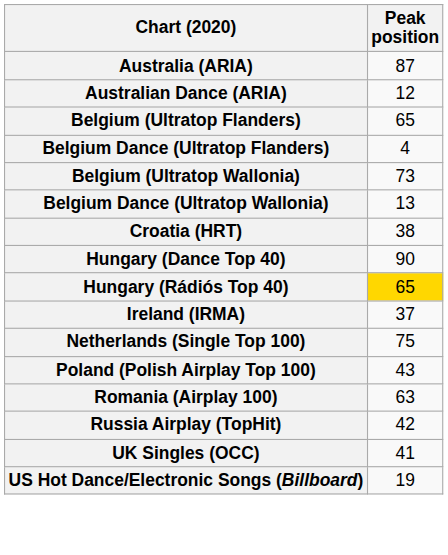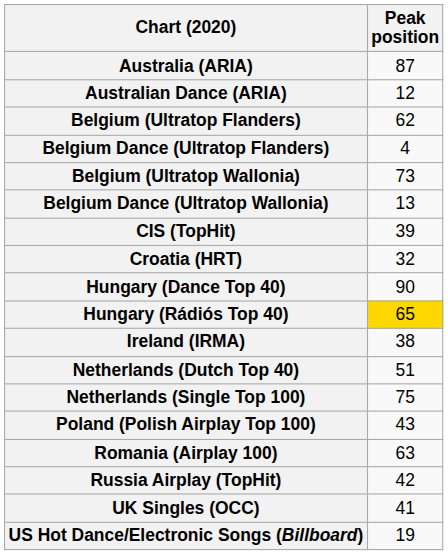 <table class="wikitable sortable plainrowheaders" style="text-align:center">
 <tr>
 <th scope="col">Chart (2020)</th>
 <th scope="col">Peak<br>position</th>
 </tr>
 <tr>
 <th scope="row">Australia (ARIA)</th>
 <td>87</td>
 </tr>
 <tr>
 <th scope="row">Australian Dance (ARIA)</th>
 <td>12</td>
 </tr>
 <tr>
 <th scope="row">Belgium (Ultratop Flanders)</th>
-<td>65</td>
+<td>62</td>
 </tr>
 <tr>
 <th scope="row">Belgium Dance (Ultratop Flanders)</th>
 <td>4</td>
 </tr>
 <tr>
 <th scope="row">Belgium (Ultratop Wallonia)</th>
 <td>73</td>
 </tr>
 <tr>
 <th scope="row">Belgium Dance (Ultratop Wallonia)</th>
 <td>13</td>
 </tr>
 <tr>
+<th scope="row">CIS (TopHit)</th>
+<td>39</td>
+</tr>
+<tr>
 <th scope="row">Croatia (HRT)</th>
-<td>38</td>
+<td>32</td>
 </tr>
 <tr>
 <th scope="row">Hungary (Dance Top 40)</th>
 <td>90</td>
 </tr>
 <tr>
 <th scope="row">Hungary (Rádiós Top 40)</th>
 <td style="background: gold;">65</td>
 </tr>
 <tr>
 <th scope="row">Ireland (IRMA)</th>
-<td>37</td>
+<td>38</td>
+</tr>
+<tr>
+<th scope="row">Netherlands (Dutch Top 40)</th>
+<td>51</td>
 </tr>
 <tr>
 <th scope="row">Netherlands (Single Top 100)</th>
 <td>75</td>
 </tr>
 <tr>
 <th scope="row">Poland (Polish Airplay Top 100)</th>
 <td>43</td>
 </tr>
 <tr>
 <th scope="row">Romania (Airplay 100)</th>
 <td>63</td>
 </tr>
 <tr>
 <th scope="row">Russia Airplay (TopHit)</th>
 <td>42</td>
 </tr>
 <tr>
 <th scope="row">UK Singles (OCC)</th>
 <td>41</td>
 </tr>
 <tr>
 <th scope="row">US Hot Dance/Electronic Songs (<em>Billboard</em>)</th>
 <td>19</td>
 </tr>
 </table>
